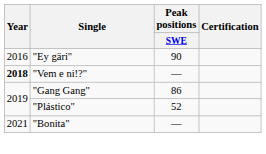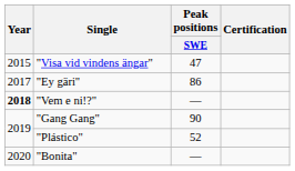 <table class="wikitable">
 <tr>
 <th align="center" rowspan="2" width="10">Year</th>
 <th align="center" rowspan="2" width="180">Single</th>
 <th align="center" colspan="1" width="20">Peak positions</th>
 <th align="center" rowspan="2" width="70">Certification</th>
 </tr>
 <tr>
 <th scope="col" style="width:3em;font-size:90%;"><a href='#'>SWE</a><br></th>
 </tr>
 <tr>
-<td style="text-align:center;">2016</td>
+<td style="text-align:center;">2015</td>
+<td>"<a href='#'>Visa vid vindens ängar</a>"</td>
+<td style="text-align:center;">47</td>
+<td style="text-align:center;"></td>
+</tr>
+<tr>
+<td style="text-align:center;">2017</td>
 <td>"Ey gäri"<br></td>
-<td style="text-align:center;">90<br></td>
+<td style="text-align:center;">86<br></td>
 <td style="text-align:center;"></td>
 </tr>
 <tr>
 <td style="text-align:center;"><strong>2018</strong></td>
 <td>"Vem e ni!?"</td>
 <td style="text-align:center;">—</td>
 <td style="text-align:center;"></td>
 </tr>
 <tr>
 <td style="text-align:center;" rowspan="2">2019</td>
 <td>"Gang Gang"<br></td>
-<td style="text-align:center;">86<br></td>
+<td style="text-align:center;">90<br></td>
 <td style="text-align:center;"></td>
 </tr>
 <tr>
 <td>"Plástico"<br></td>
 <td style="text-align:center;">52<br></td>
 <td style="text-align:center;"></td>
 </tr>
 <tr>
-<td style="text-align:center;">2021</td>
+<td style="text-align:center;">2020</td>
 <td>"Bonita"<br></td>
 <td style="text-align:center;">—</td>
 <td style="text-align:center;"></td>
 </tr>
 </table>
